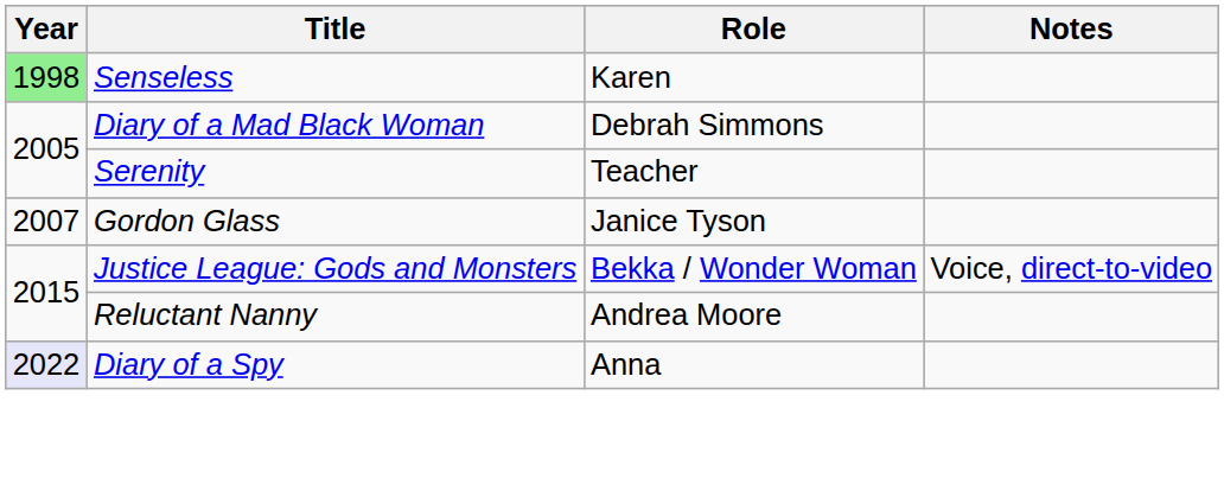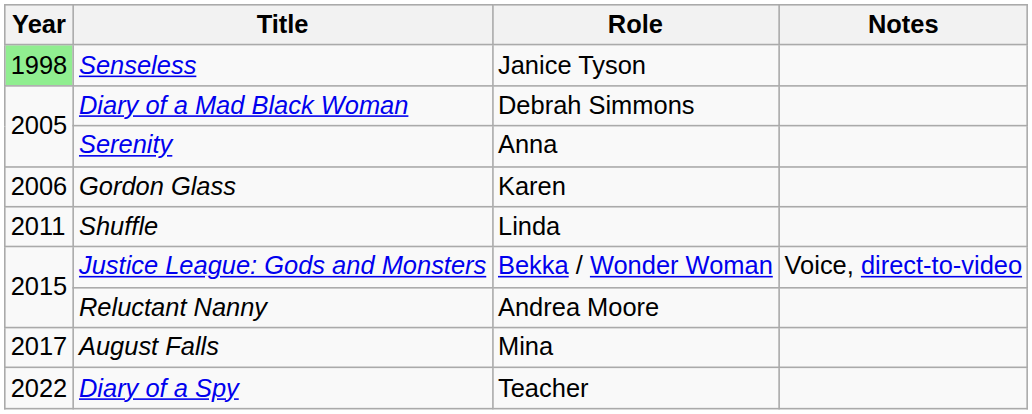 <table class="wikitable sortable">
 <tr>
 <th>Year</th>
 <th>Title</th>
 <th>Role</th>
 <th class="unsortable">Notes</th>
 </tr>
 <tr>
 <td style="background: lightgreen;">1998</td>
 <td><em><a href='#'>Senseless</a></em></td>
-<td>Karen</td>
+<td>Janice Tyson</td>
 <td></td>
 </tr>
 <tr>
 <td rowspan=2>2005</td>
 <td><em><a href='#'>Diary of a Mad Black Woman</a></em></td>
 <td>Debrah Simmons</td>
 <td></td>
 </tr>
 <tr>
 <td><em><a href='#'>Serenity</a></em></td>
-<td>Teacher</td>
+<td>Anna</td>
 <td></td>
 </tr>
 <tr>
-<td>2007</td>
+<td>2006</td>
 <td><em>Gordon Glass</em></td>
-<td>Janice Tyson</td>
+<td>Karen</td>
+<td></td>
+</tr>
+<tr>
+<td>2011</td>
+<td><em>Shuffle</em></td>
+<td>Linda</td>
 <td></td>
 </tr>
 <tr>
 <td rowspan=2>2015</td>
 <td><em><a href='#'>Justice League: Gods and Monsters</a></em></td>
 <td><a href='#'>Bekka</a> / <a href='#'>Wonder Woman</a></td>
 <td>Voice, <a href='#'>direct-to-video</a></td>
 </tr>
 <tr>
 <td><em>Reluctant Nanny</em></td>
 <td>Andrea Moore</td>
 <td></td>
 </tr>
 <tr>
-<td style="background: lavender;">2022</td>
+<td>2017</td>
+<td><em>August Falls</em></td>
+<td>Mina</td>
+<td></td>
+</tr>
+<tr>
+<td>2022</td>
 <td><em><a href='#'>Diary of a Spy</a></em></td>
-<td>Anna</td>
+<td>Teacher</td>
 <td></td>
 </tr>
 </table>
